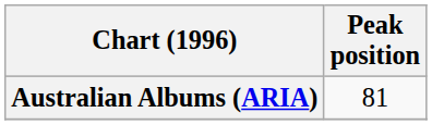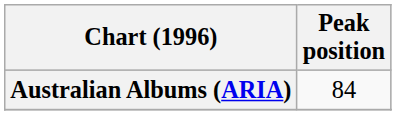 <table class="wikitable sortable plainrowheaders" style="text-align:center">
 <tr>
 <th scope="col">Chart (1996)</th>
 <th scope="col">Peak<br>position</th>
 </tr>
 <tr>
 <th scope="row">Australian Albums (<a href='#'>ARIA</a>)</th>
-<td>81</td>
+<td>84</td>
 </tr>
 <tr>
 </tr>
 <tr>
 </tr>
 </table>
